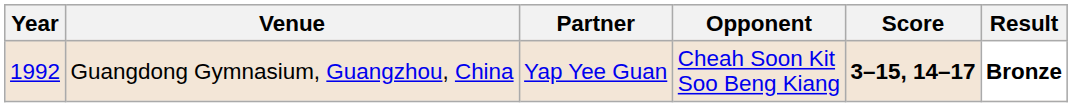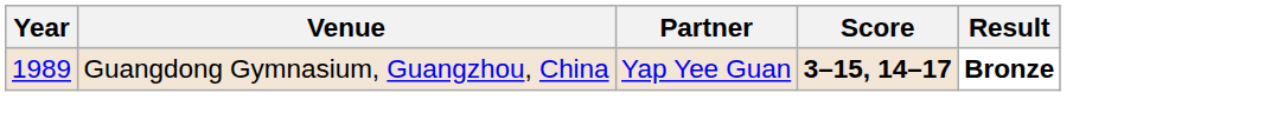 <table class="sortable wikitable" style="font-size: 90%;">
 <tr>
 <th>Year</th>
 <th>Venue</th>
 <th>Partner</th>
-<th>Opponent</th>
 <th>Score</th>
 <th>Result</th>
 </tr>
 <tr style="background:#F3E6D7">
-<td align="center"><a href='#'>1992</a></td>
+<td align="center"><a href='#'>1989</a></td>
 <td align="left">Guangdong Gymnasium, <a href='#'>Guangzhou</a>, <a href='#'>China</a></td>
 <td align="left"> <a href='#'>Yap Yee Guan</a></td>
-<td align="left"> <a href='#'>Cheah Soon Kit</a> <br>  <a href='#'>Soo Beng Kiang</a></td>
 <td align="left"><strong>3–15, 14–17</strong></td>
 <td style="text-align:left; background:white"> <strong>Bronze</strong></td>
 </tr>
 </table>
